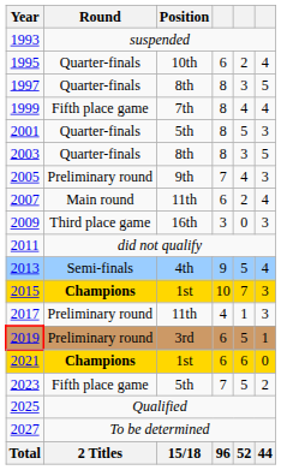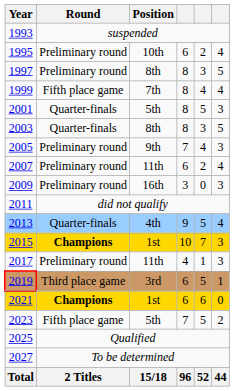 <table class="wikitable" style="text-align: center;">
 <tr>
 <th>Year</th>
 <th>Round</th>
 <th>Position</th>
 <th></th>
 <th></th>
 <th></th>
 </tr>
 <tr>
 <td> <a href='#'>1993</a></td>
 <td colspan=5><em>suspended</em></td>
 </tr>
 <tr>
 <td> <a href='#'>1995</a></td>
-<td>Quarter-finals</td>
+<td>Preliminary round</td>
 <td>10th</td>
 <td>6</td>
 <td>2</td>
 <td>4</td>
 </tr>
 <tr>
 <td> <a href='#'>1997</a></td>
-<td>Quarter-finals</td>
+<td>Preliminary round</td>
 <td>8th</td>
 <td>8</td>
 <td>3</td>
 <td>5</td>
 </tr>
 <tr>
 <td> <a href='#'>1999</a></td>
 <td>Fifth place game</td>
 <td>7th</td>
 <td>8</td>
 <td>4</td>
 <td>4</td>
 </tr>
 <tr>
 <td> <a href='#'>2001</a></td>
 <td>Quarter-finals</td>
 <td>5th</td>
 <td>8</td>
 <td>5</td>
 <td>3</td>
 </tr>
 <tr>
 <td> <a href='#'>2003</a></td>
 <td>Quarter-finals</td>
 <td>8th</td>
 <td>8</td>
 <td>3</td>
 <td>5</td>
 </tr>
 <tr>
 <td> <a href='#'>2005</a></td>
 <td>Preliminary round</td>
 <td>9th</td>
 <td>7</td>
 <td>4</td>
 <td>3</td>
 </tr>
 <tr>
 <td> <a href='#'>2007</a></td>
-<td>Main round</td>
+<td>Preliminary round</td>
 <td>11th</td>
 <td>6</td>
 <td>2</td>
 <td>4</td>
 </tr>
 <tr>
 <td> <a href='#'>2009</a></td>
-<td>Third place game</td>
+<td>Preliminary round</td>
 <td>16th</td>
 <td>3</td>
 <td>0</td>
 <td>3</td>
 </tr>
 <tr>
 <td> <a href='#'>2011</a></td>
 <td colspan=5><em>did not qualify</em></td>
 </tr>
 <tr style="background:#9acdff;">
 <td> <a href='#'>2013</a></td>
-<td>Semi-finals</td>
+<td>Quarter-finals</td>
 <td>4th</td>
 <td>9</td>
 <td>5</td>
 <td>4</td>
 </tr>
 <tr style="background:gold;">
 <td>  <a href='#'>2015</a></td>
 <td><strong>Champions</strong></td>
 <td>1st</td>
 <td>10</td>
 <td>7</td>
 <td>3</td>
 </tr>
 <tr>
 <td> <a href='#'>2017</a></td>
 <td>Preliminary round</td>
 <td>11th</td>
 <td>4</td>
 <td>1</td>
 <td>3</td>
 </tr>
 <tr bgcolor=#cc9966>
 <td style="border: 2px solid red">  <a href='#'>2019</a></td>
-<td>Preliminary round</td>
+<td>Third place game</td>
 <td>3rd</td>
 <td>6</td>
 <td>5</td>
 <td>1</td>
 </tr>
 <tr>
 </tr>
 <tr style="background:gold;">
 <td> <a href='#'>2021</a></td>
 <td><strong>Champions</strong></td>
 <td>1st</td>
 <td>6</td>
 <td>6</td>
 <td>0</td>
 </tr>
 <tr>
 <td> <a href='#'>2023</a></td>
 <td>Fifth place game</td>
 <td>5th</td>
 <td>7</td>
 <td>5</td>
 <td>2</td>
 </tr>
 <tr>
 <td> <a href='#'>2025</a></td>
 <td colspan=5><em>Qualified</em></td>
 </tr>
 <tr>
 <td> <a href='#'>2027</a></td>
 <td colspan=5><em>To be determined</em></td>
 </tr>
 <tr>
 <th>Total</th>
 <th>2 Titles</th>
 <th>15/18</th>
 <th>96</th>
 <th>52</th>
 <th>44</th>
 </tr>
 </table>
